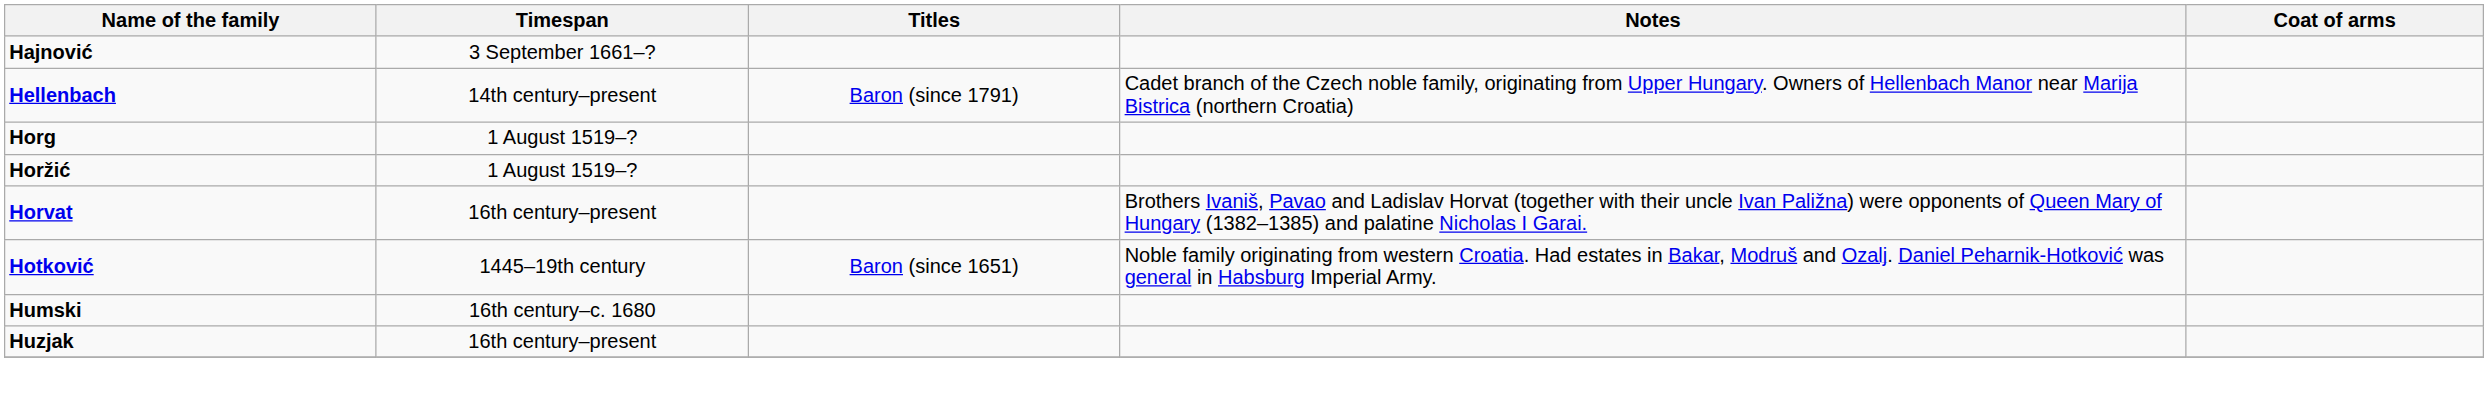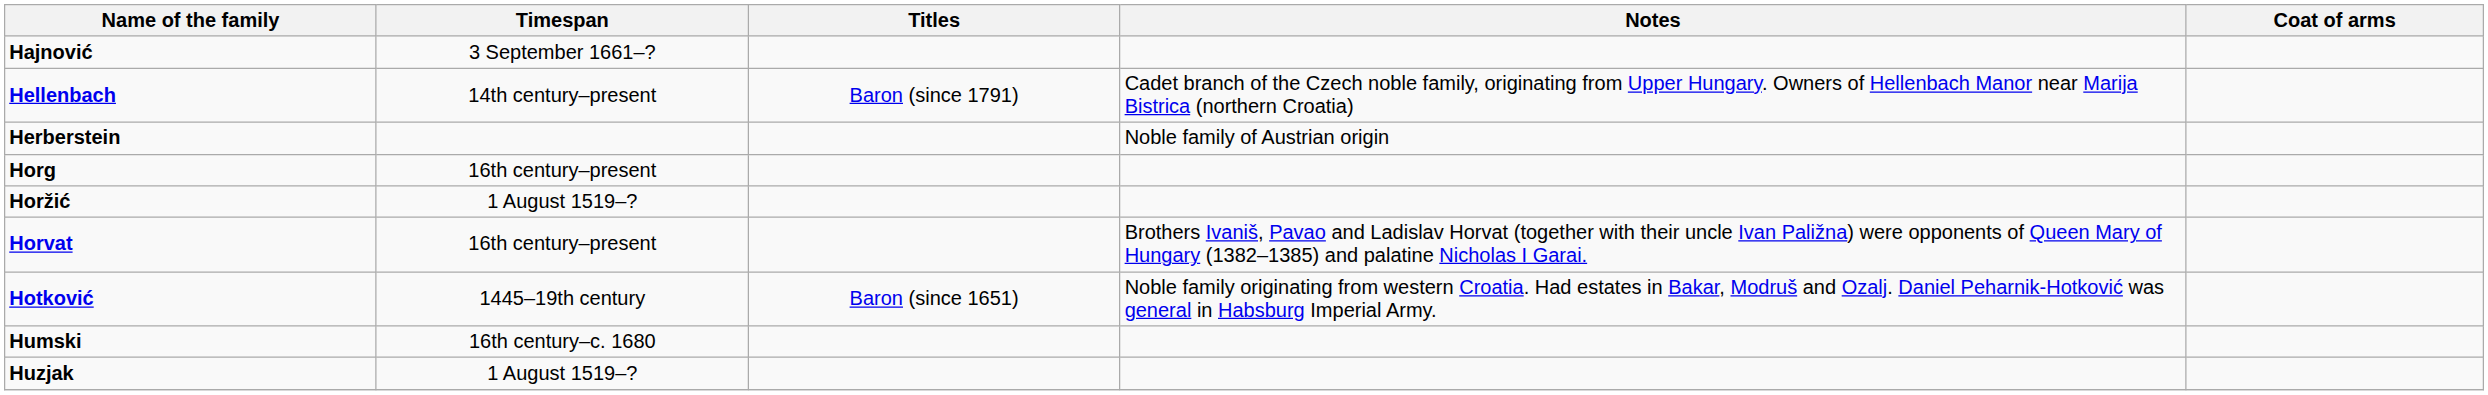 <table class="wikitable" style="text-align:center" width=100%>
 <tr>
 <th bgcolor="silver" ! width="15%">Name of the family</th>
 <th bgcolor="silver" ! width="15%">Timespan</th>
 <th bgcolor="silver" ! width="15%">Titles</th>
 <th bgcolor="silver" ! width="43%">Notes</th>
 <th bgcolor="silver" ! width="12%">Coat of arms</th>
 </tr>
 <tr>
 <td align="left"><strong>Hajnović</strong></td>
 <td>3 September 1661–?</td>
 <td></td>
 <td></td>
 <td></td>
 </tr>
 <tr>
 <td align="left"><a href='#'><strong>Hellenbach</strong></a></td>
 <td align="center">14th century–present</td>
 <td align="center"><a href='#'>Baron</a> (since 1791)</td>
 <td align="left">Cadet branch of the Czech noble family, originating from <a href='#'>Upper Hungary</a>. Owners of <a href='#'>Hellenbach Manor</a> near <a href='#'>Marija Bistrica</a> (northern Croatia)</td>
 <td align="center"></td>
 </tr>
 <tr>
+<td align="left"><strong>Herberstein</strong></td>
+<td></td>
+<td></td>
+<td align="left">Noble family of Austrian origin</td>
+<td align="center"></td>
+</tr>
+<tr>
 <td align="left"><strong>Horg</strong></td>
-<td>1 August 1519–?</td>
+<td>16th century–present</td>
 <td></td>
 <td></td>
 <td></td>
 </tr>
 <tr>
 <td align="left"><strong>Horžić</strong></td>
 <td>1 August 1519–?</td>
 <td></td>
 <td></td>
 <td></td>
 </tr>
 <tr>
 <td align="left"><a href='#'><strong>Horvat</strong></a></td>
 <td align="center">16th century–present</td>
 <td align="center"></td>
 <td align="left">Brothers <a href='#'>Ivaniš</a>, <a href='#'>Pavao</a> and Ladislav Horvat (together with their uncle <a href='#'>Ivan Paližna</a>) were opponents of <a href='#'>Queen Mary of Hungary</a> (1382–1385) and palatine <a href='#'>Nicholas I Garai.</a></td>
 <td align="center"></td>
 </tr>
 <tr>
 <td align="left"><a href='#'><strong>Hotković</strong></a></td>
 <td align="center">1445–19th century</td>
 <td align="center"><a href='#'>Baron</a> (since 1651)</td>
 <td align="left">Noble family originating from western <a href='#'>Croatia</a>. Had estates in <a href='#'>Bakar</a>, <a href='#'>Modruš</a> and <a href='#'>Ozalj</a>. <a href='#'>Daniel Peharnik-Hotković</a> was <a href='#'>general</a> in <a href='#'>Habsburg</a> Imperial Army.</td>
 <td align="center"></td>
 </tr>
 <tr>
 <td align="left"><strong>Humski</strong></td>
 <td>16th century–c. 1680</td>
 <td></td>
 <td></td>
 <td></td>
 </tr>
 <tr>
 <td align="left"><strong>Huzjak</strong></td>
-<td>16th century–present</td>
+<td>1 August 1519–?</td>
 <td></td>
 <td></td>
 <td align="center"></td>
 </tr>
 <tr>
 </tr>
 </table>
